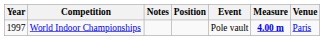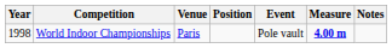 <table class="wikitable" width=55% style="font-size:90%; text-align:center;">
 <tr>
 <th>Year</th>
 <th>Competition</th>
-<th>Notes</th>
+<th>Venue</th>
 <th>Position</th>
 <th>Event</th>
 <th>Measure</th>
-<th>Venue</th>
+<th>Notes</th>
 </tr>
 <tr>
-<td>1997</td>
+<td>1998</td>
 <td align=left><a href='#'>World Indoor Championships</a></td>
-<td></td>
+<td align=left> <a href='#'>Paris</a></td>
 <td></td>
 <td>Pole vault</td>
 <td><strong><a href='#'>4.00 m</a></strong></td>
-<td align=left> <a href='#'>Paris</a></td>
+<td></td>
 </tr>
 </table>
